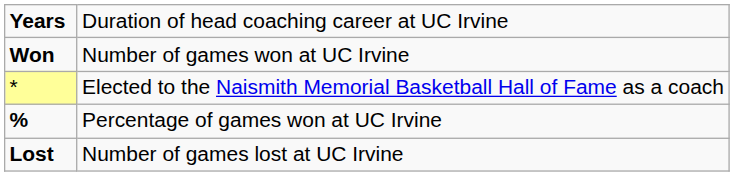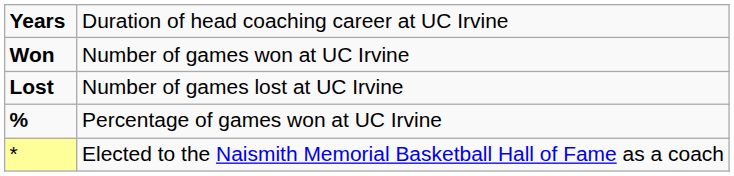 <table class="wikitable">
 <tr>
 <td><strong>Years</strong></td>
 <td>Duration of head coaching career at UC Irvine</td>
 </tr>
 <tr>
 <td><strong>Won</strong></td>
 <td>Number of games won at UC Irvine</td>
 </tr>
 <tr>
-<td style="background-color:#FFFF99; border:1px solid #aaaaaa; width:3em">*</td>
-<td>Elected to the <a href='#'>Naismith Memorial Basketball Hall of Fame</a> as a coach</td>
+<td><strong>Lost</strong></td>
+<td>Number of games lost at UC Irvine</td>
 </tr>
 <tr>
 <td><strong>%</strong></td>
 <td>Percentage of games won at UC Irvine</td>
 </tr>
 <tr>
-<td><strong>Lost</strong></td>
-<td>Number of games lost at UC Irvine</td>
+<td style="background-color:#FFFF99; border:1px solid #aaaaaa; width:3em">*</td>
+<td>Elected to the <a href='#'>Naismith Memorial Basketball Hall of Fame</a> as a coach</td>
 </tr>
 </table>
